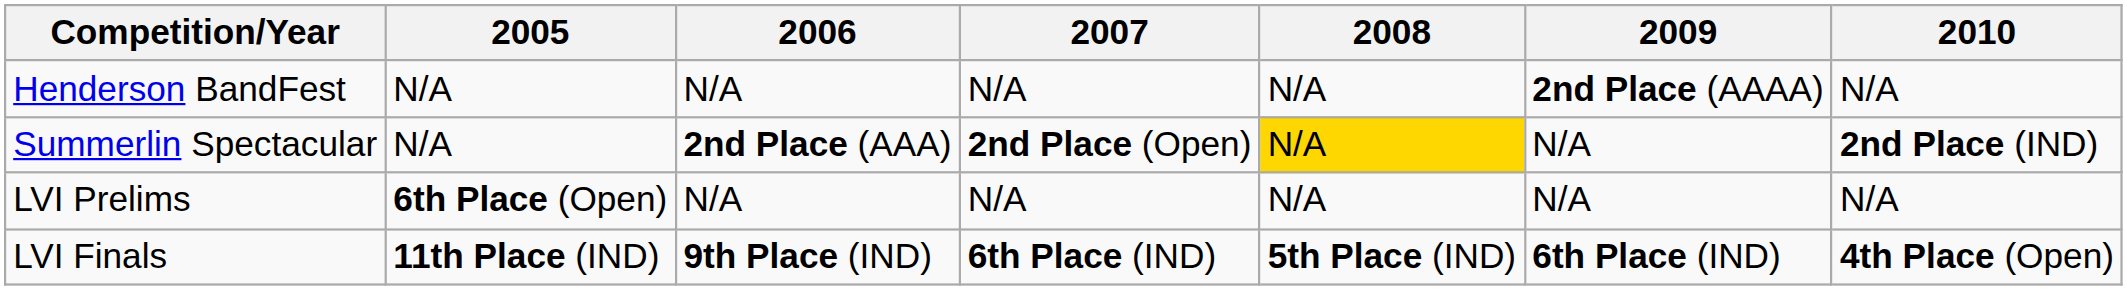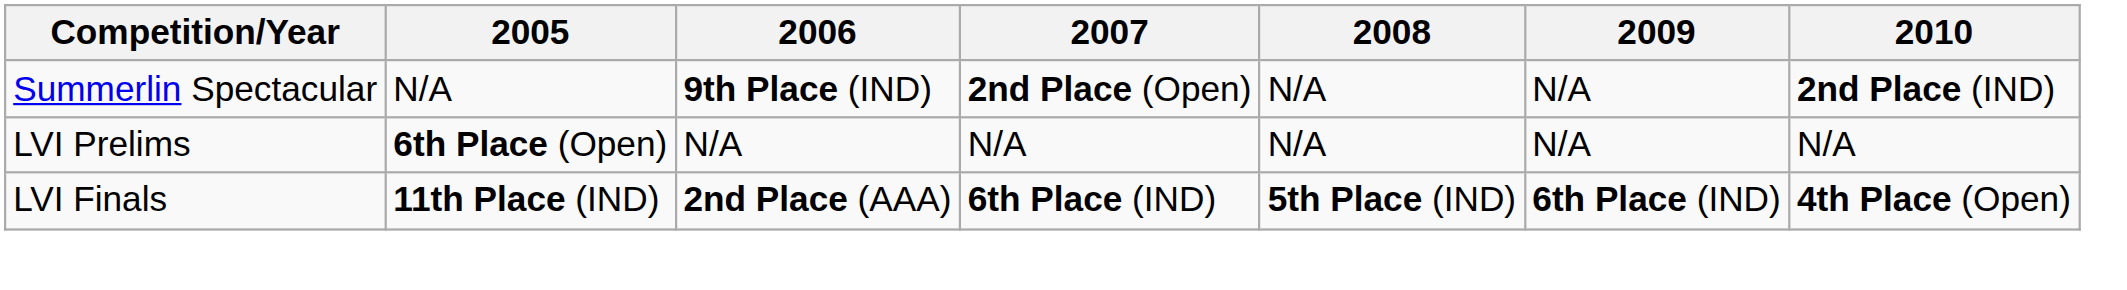 <table class="wikitable sortable">
 <tr>
 <th><strong>Competition/Year</strong></th>
 <th><strong>2005</strong></th>
 <th><strong>2006</strong></th>
 <th><strong>2007</strong></th>
 <th><strong>2008</strong></th>
 <th><strong>2009</strong></th>
 <th><strong>2010</strong></th>
 </tr>
 <tr>
-<td><a href='#'>Henderson</a> BandFest</td>
-<td><div>N/A</div></td>
-<td><div>N/A</div></td>
-<td><div>N/A</div></td>
-<td><div>N/A</div></td>
-<td><strong>2nd Place</strong> (AAAA)</td>
-<td><div>N/A</div></td>
-</tr>
-<tr>
 <td><a href='#'>Summerlin</a> Spectacular</td>
 <td><div>N/A</div></td>
-<td><strong>2nd Place</strong> (AAA)</td>
+<td><strong>9th Place</strong> (IND)</td>
 <td><strong>2nd Place</strong> (Open)</td>
-<td style="background: gold;"><div>N/A</div></td>
+<td><div>N/A</div></td>
 <td><div>N/A</div></td>
 <td><strong>2nd Place</strong> (IND)</td>
 </tr>
 <tr>
 <td>LVI Prelims</td>
 <td><strong>6th Place</strong> (Open)</td>
 <td><div>N/A</div></td>
 <td><div>N/A</div></td>
 <td><div>N/A</div></td>
 <td><div>N/A</div></td>
 <td><div>N/A</div></td>
 </tr>
 <tr>
 <td>LVI Finals</td>
 <td><strong>11th Place</strong> (IND)</td>
-<td><strong>9th Place</strong> (IND)</td>
+<td><strong>2nd Place</strong> (AAA)</td>
 <td><strong>6th Place</strong> (IND)</td>
 <td><strong>5th Place</strong> (IND)</td>
 <td><strong>6th Place</strong> (IND)</td>
 <td><strong>4th Place</strong> (Open)</td>
 </tr>
 </table>
